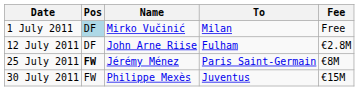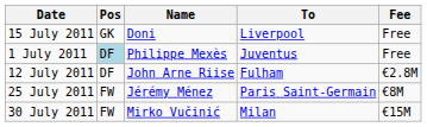 <table class="wikitable">
 <tr>
 <th>Date</th>
 <th>Pos</th>
 <th>Name</th>
 <th>To</th>
 <th>Fee</th>
 </tr>
 <tr>
+<td>15 July 2011</td>
+<td>GK</td>
+<td> <a href='#'>Doni</a></td>
+<td> <a href='#'>Liverpool</a></td>
+<td>Free </td>
+</tr>
+<tr>
 <td>1 July 2011</td>
 <td style="background: lightblue;">DF</td>
-<td> <a href='#'>Mirko Vučinić</a></td>
-<td> <a href='#'>Milan</a></td>
+<td> <a href='#'>Philippe Mexès</a></td>
+<td> <a href='#'>Juventus</a></td>
 <td>Free </td>
 </tr>
 <tr>
 <td>12 July 2011</td>
 <td>DF</td>
 <td> <a href='#'>John Arne Riise</a></td>
 <td> <a href='#'>Fulham</a></td>
 <td>€2.8M</td>
 </tr>
 <tr>
 <td>25 July 2011</td>
-<td><strong>FW</strong></td>
+<td>FW</td>
 <td> <a href='#'>Jérémy Ménez</a></td>
 <td> <a href='#'>Paris Saint-Germain</a></td>
 <td>€8M</td>
 </tr>
 <tr>
 <td>30 July 2011</td>
 <td>FW</td>
-<td> <a href='#'>Philippe Mexès</a></td>
-<td> <a href='#'>Juventus</a></td>
+<td> <a href='#'>Mirko Vučinić</a></td>
+<td> <a href='#'>Milan</a></td>
 <td>€15M</td>
 </tr>
 </table>
